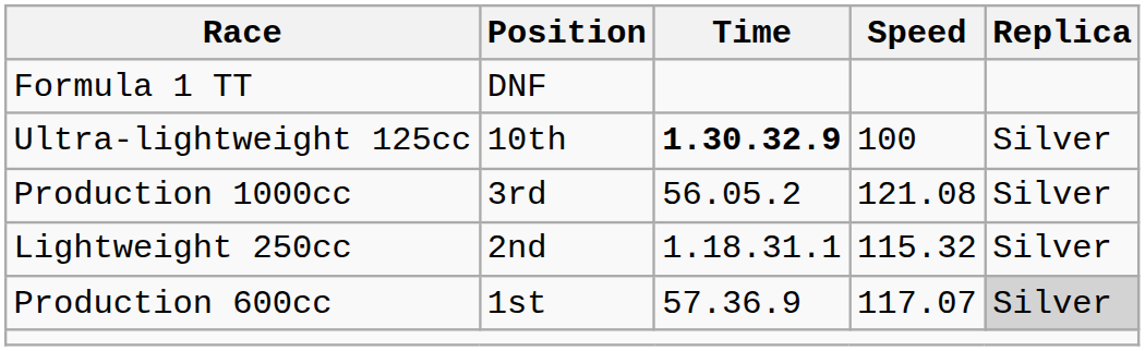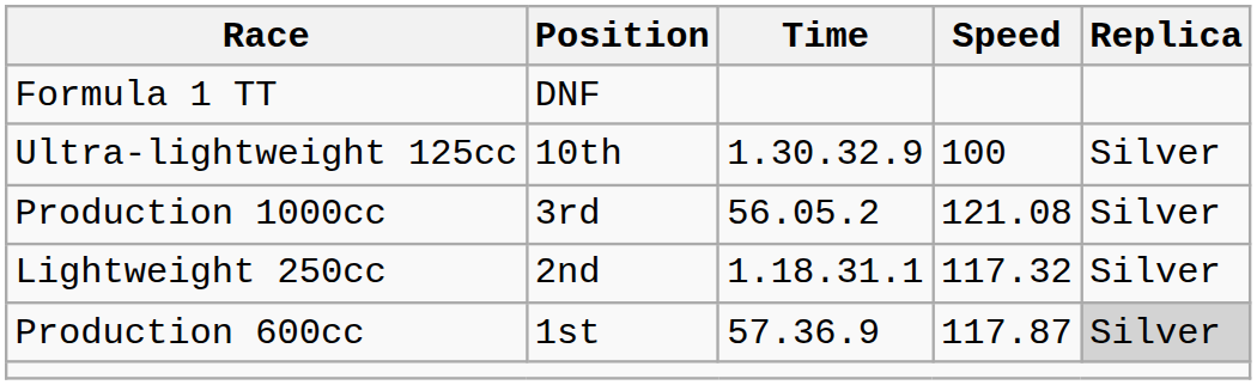 <table class="wikitable">
 <tr>
 <th>Race</th>
 <th>Position</th>
 <th>Time</th>
 <th>Speed</th>
 <th>Replica</th>
 </tr>
 <tr>
 <td>Formula 1 TT</td>
 <td>DNF</td>
 <td></td>
 <td></td>
 <td></td>
 </tr>
 <tr>
 <td>Ultra-lightweight 125cc</td>
 <td>10th</td>
-<td><strong>1.30.32.9</strong></td>
+<td>1.30.32.9</td>
 <td>100</td>
 <td>Silver</td>
 </tr>
 <tr>
 <td>Production 1000cc</td>
 <td>3rd</td>
 <td>56.05.2</td>
 <td>121.08</td>
 <td>Silver</td>
 </tr>
 <tr>
 <td>Lightweight 250cc</td>
 <td>2nd</td>
 <td>1.18.31.1</td>
-<td>115.32</td>
+<td>117.32</td>
 <td>Silver</td>
 </tr>
 <tr>
 <td>Production 600cc</td>
 <td>1st</td>
 <td>57.36.9</td>
-<td>117.07</td>
+<td>117.87</td>
 <td style="background: lightgrey;">Silver</td>
 </tr>
 <tr>
 <td colspan=5></td>
 </tr>
 </table>
